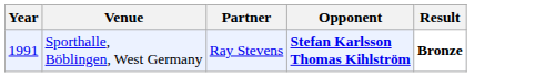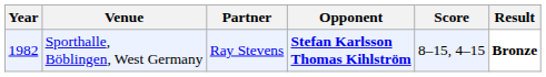 <table class="sortable wikitable" style="font-size: 90%;">
 <tr>
 <th>Year</th>
 <th>Venue</th>
 <th>Partner</th>
 <th>Opponent</th>
+<th>Score</th>
 <th>Result</th>
 </tr>
 <tr style="background:#ECF2FF">
-<td align="center"><a href='#'>1991</a></td>
+<td align="center"><a href='#'>1982</a></td>
 <td align="left"><a href='#'>Sporthalle</a>,<br><a href='#'>Böblingen</a>, West Germany</td>
 <td align="left"> <a href='#'>Ray Stevens</a></td>
 <td align="left"><strong> <a href='#'>Stefan Karlsson</a><br> <a href='#'>Thomas Kihlström</a></strong></td>
+<td align="left">8–15, 4–15</td>
 <td style="text-align:left; background:white"> <strong>Bronze</strong></td>
 </tr>
 </table>
